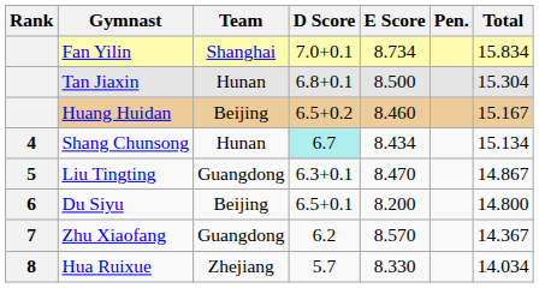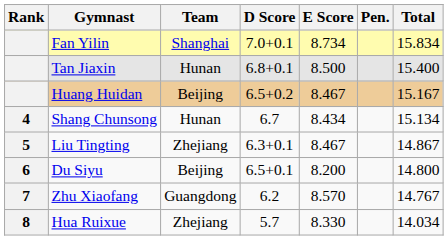 <table class="wikitable sortable" style="text-align:center; font-size:95%">
 <tr>
 <th>Rank</th>
 <th>Gymnast</th>
 <th>Team</th>
 <th>D Score</th>
 <th>E Score</th>
 <th>Pen.</th>
 <th>Total</th>
 </tr>
 <tr bgcolor="fffcaf">
 <th scope="row" style="text-align:center"></th>
 <td align="left"><a href='#'>Fan Yilin</a></td>
 <td><a href='#'>Shanghai</a></td>
 <td>7.0+0.1</td>
 <td>8.734</td>
 <td></td>
 <td>15.834</td>
 </tr>
 <tr bgcolor="e5e5e5">
 <th scope="row" style="text-align:center"></th>
 <td align="left"><a href='#'>Tan Jiaxin</a></td>
 <td>Hunan</td>
 <td>6.8+0.1</td>
 <td>8.500</td>
 <td></td>
-<td>15.304</td>
+<td>15.400</td>
 </tr>
 <tr bgcolor="eecc99">
 <th scope="row" style="text-align:center"></th>
 <td align="left"><a href='#'>Huang Huidan</a></td>
 <td>Beijing</td>
 <td>6.5+0.2</td>
-<td>8.460</td>
+<td>8.467</td>
 <td></td>
 <td>15.167</td>
 </tr>
 <tr>
 <th scope="row" style="text-align:center">4</th>
 <td align="left"><a href='#'>Shang Chunsong</a></td>
 <td>Hunan</td>
-<td style="background: paleturquoise;">6.7</td>
+<td>6.7</td>
 <td>8.434</td>
 <td></td>
 <td>15.134</td>
 </tr>
 <tr>
 <th scope="row" style="text-align:center">5</th>
 <td align="left"><a href='#'>Liu Tingting</a></td>
-<td>Guangdong</td>
+<td>Zhejiang</td>
 <td>6.3+0.1</td>
-<td>8.470</td>
+<td>8.467</td>
 <td></td>
 <td>14.867</td>
 </tr>
 <tr>
 <th scope="row" style="text-align:center">6</th>
 <td align="left"><a href='#'>Du Siyu</a></td>
 <td>Beijing</td>
 <td>6.5+0.1</td>
 <td>8.200</td>
 <td></td>
 <td>14.800</td>
 </tr>
 <tr>
 <th scope="row" style="text-align:center">7</th>
 <td align="left"><a href='#'>Zhu Xiaofang</a></td>
 <td>Guangdong</td>
 <td>6.2</td>
 <td>8.570</td>
 <td></td>
-<td>14.367</td>
+<td>14.767</td>
 </tr>
 <tr>
 <th scope="row" style="text-align:center">8</th>
 <td align="left"><a href='#'>Hua Ruixue</a></td>
 <td>Zhejiang</td>
 <td>5.7</td>
 <td>8.330</td>
 <td></td>
 <td>14.034</td>
 </tr>
 </table>
